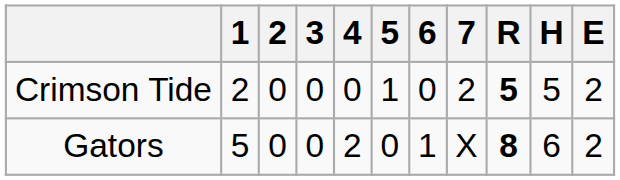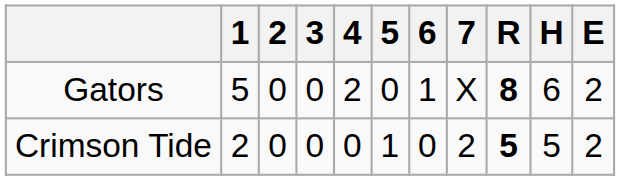 <table align = right border="2" cellpadding="4" cellspacing="0" style="margin: 1em 1em 1em 1em; background: #F9F9F9; border: 1px #aaa solid; border-collapse: collapse;">
 <tr align=center style="background: #F2F2F2;">
 <th></th>
 <th>1</th>
 <th>2</th>
 <th>3</th>
 <th>4</th>
 <th>5</th>
 <th>6</th>
 <th>7</th>
 <th>R</th>
 <th>H</th>
 <th>E</th>
 </tr>
 <tr align=center>
+<td>Gators</td>
+<td>5</td>
+<td>0</td>
+<td>0</td>
+<td>2</td>
+<td>0</td>
+<td>1</td>
+<td>X</td>
+<td><strong>8</strong></td>
+<td>6</td>
+<td>2</td>
+</tr>
+<tr align=center>
 <td>Crimson Tide</td>
 <td>2</td>
 <td>0</td>
 <td>0</td>
 <td>0</td>
 <td>1</td>
 <td>0</td>
 <td>2</td>
 <td><strong>5</strong></td>
 <td>5</td>
 <td>2</td>
 </tr>
-<tr align=center>
-<td>Gators</td>
-<td>5</td>
-<td>0</td>
-<td>0</td>
-<td>2</td>
-<td>0</td>
-<td>1</td>
-<td>X</td>
-<td><strong>8</strong></td>
-<td>6</td>
-<td>2</td>
-</tr>
 </table>
